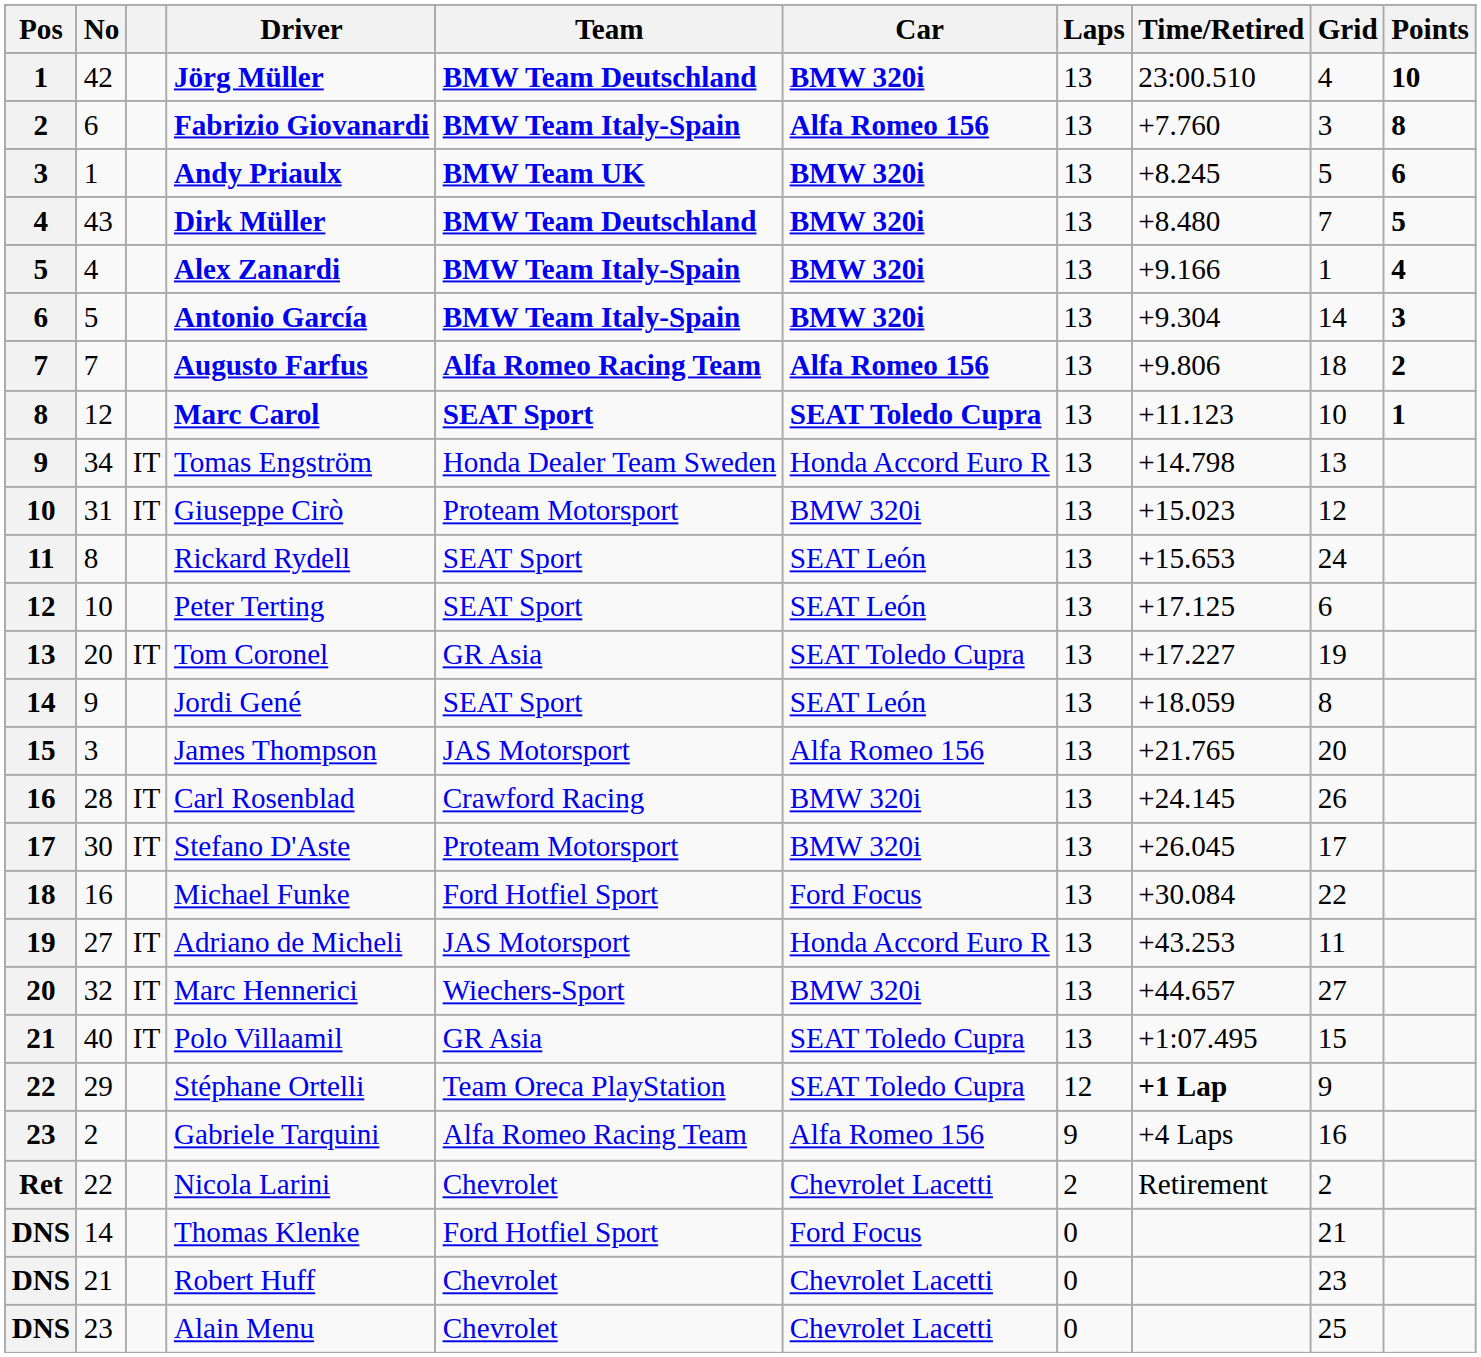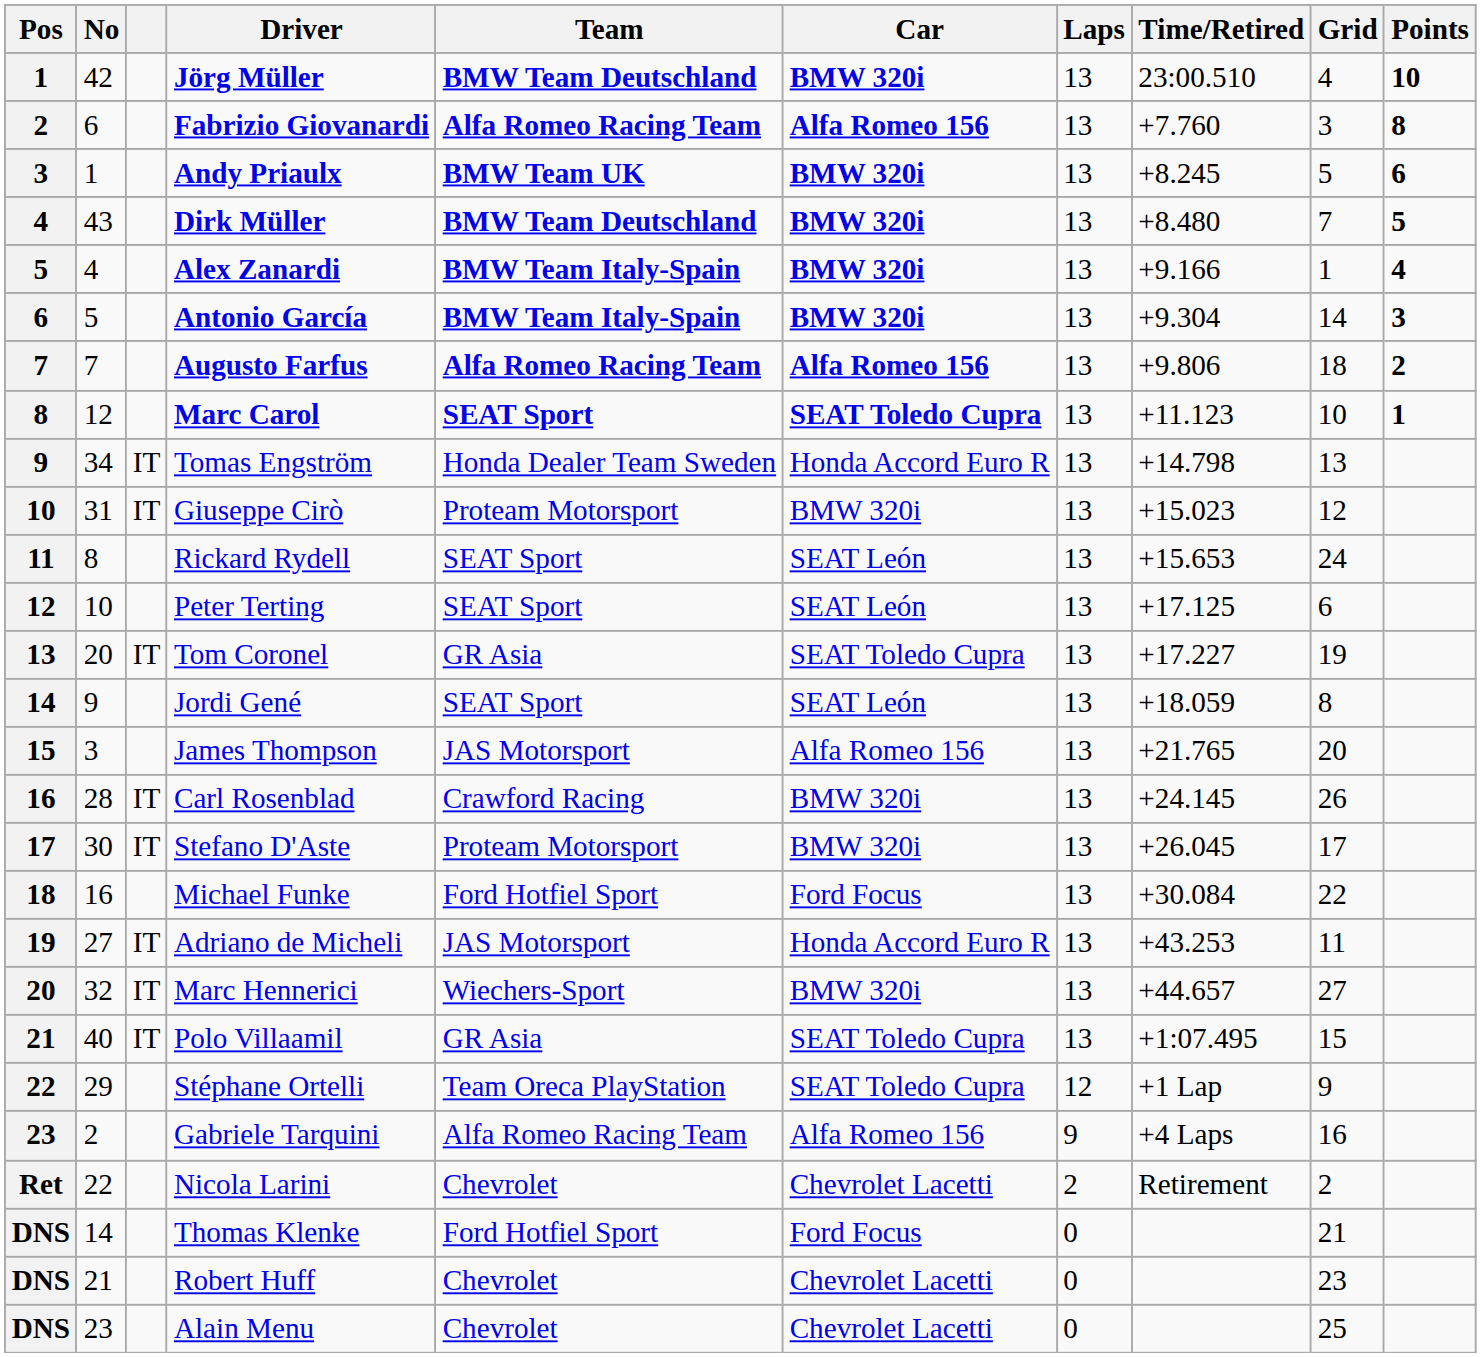 <table class="wikitable" style="font-size: 95%">
 <tr>
 <th>Pos</th>
 <th>No</th>
 <th></th>
 <th>Driver</th>
 <th>Team</th>
 <th>Car</th>
 <th>Laps</th>
 <th>Time/Retired</th>
 <th>Grid</th>
 <th>Points</th>
 </tr>
 <tr>
 <th>1</th>
 <td>42</td>
 <td></td>
 <td> <strong><a href='#'>Jörg Müller</a></strong></td>
 <td><strong><a href='#'>BMW Team Deutschland</a></strong></td>
 <td><strong><a href='#'>BMW 320i</a></strong></td>
 <td>13</td>
 <td>23:00.510</td>
 <td>4</td>
 <td><strong>10</strong></td>
 </tr>
 <tr>
 <th>2</th>
 <td>6</td>
 <td></td>
 <td> <strong><a href='#'>Fabrizio Giovanardi</a></strong></td>
-<td><strong><a href='#'>BMW Team Italy-Spain</a></strong></td>
+<td><strong><a href='#'>Alfa Romeo Racing Team</a></strong></td>
 <td><strong><a href='#'>Alfa Romeo 156</a></strong></td>
 <td>13</td>
 <td>+7.760</td>
 <td>3</td>
 <td><strong>8</strong></td>
 </tr>
 <tr>
 <th>3</th>
 <td>1</td>
 <td></td>
 <td> <strong><a href='#'>Andy Priaulx</a></strong></td>
 <td><strong><a href='#'>BMW Team UK</a></strong></td>
 <td><strong><a href='#'>BMW 320i</a></strong></td>
 <td>13</td>
 <td>+8.245</td>
 <td>5</td>
 <td><strong>6</strong></td>
 </tr>
 <tr>
 <th>4</th>
 <td>43</td>
 <td></td>
 <td> <strong><a href='#'>Dirk Müller</a></strong></td>
 <td><strong><a href='#'>BMW Team Deutschland</a></strong></td>
 <td><strong><a href='#'>BMW 320i</a></strong></td>
 <td>13</td>
 <td>+8.480</td>
 <td>7</td>
 <td><strong>5</strong></td>
 </tr>
 <tr>
 <th>5</th>
 <td>4</td>
 <td></td>
 <td> <strong><a href='#'>Alex Zanardi</a></strong></td>
 <td><strong><a href='#'>BMW Team Italy-Spain</a></strong></td>
 <td><strong><a href='#'>BMW 320i</a></strong></td>
 <td>13</td>
 <td>+9.166</td>
 <td>1</td>
 <td><strong>4</strong></td>
 </tr>
 <tr>
 <th>6</th>
 <td>5</td>
 <td></td>
 <td> <strong><a href='#'>Antonio García</a></strong></td>
 <td><strong><a href='#'>BMW Team Italy-Spain</a></strong></td>
 <td><strong><a href='#'>BMW 320i</a></strong></td>
 <td>13</td>
 <td>+9.304</td>
 <td>14</td>
 <td><strong>3</strong></td>
 </tr>
 <tr>
 <th>7</th>
 <td>7</td>
 <td></td>
 <td> <strong><a href='#'>Augusto Farfus</a></strong></td>
 <td><strong><a href='#'>Alfa Romeo Racing Team</a></strong></td>
 <td><strong><a href='#'>Alfa Romeo 156</a></strong></td>
 <td>13</td>
 <td>+9.806</td>
 <td>18</td>
 <td><strong>2</strong></td>
 </tr>
 <tr>
 <th>8</th>
 <td>12</td>
 <td></td>
 <td> <strong><a href='#'>Marc Carol</a></strong></td>
 <td><strong><a href='#'>SEAT Sport</a></strong></td>
 <td><strong><a href='#'>SEAT Toledo Cupra</a></strong></td>
 <td>13</td>
 <td>+11.123</td>
 <td>10</td>
 <td><strong>1</strong></td>
 </tr>
 <tr>
 <th>9</th>
 <td>34</td>
 <td>IT</td>
 <td> <a href='#'>Tomas Engström</a></td>
 <td><a href='#'>Honda Dealer Team Sweden</a></td>
 <td><a href='#'>Honda Accord Euro R</a></td>
 <td>13</td>
 <td>+14.798</td>
 <td>13</td>
 <td></td>
 </tr>
 <tr>
 <th>10</th>
 <td>31</td>
 <td>IT</td>
 <td>  <a href='#'>Giuseppe Cirò</a></td>
 <td><a href='#'>Proteam Motorsport</a></td>
 <td><a href='#'>BMW 320i</a></td>
 <td>13</td>
 <td>+15.023</td>
 <td>12</td>
 <td></td>
 </tr>
 <tr>
 <th>11</th>
 <td>8</td>
 <td></td>
 <td> <a href='#'>Rickard Rydell</a></td>
 <td><a href='#'>SEAT Sport</a></td>
 <td><a href='#'>SEAT León</a></td>
 <td>13</td>
 <td>+15.653</td>
 <td>24</td>
 <td></td>
 </tr>
 <tr>
 <th>12</th>
 <td>10</td>
 <td></td>
 <td> <a href='#'>Peter Terting</a></td>
 <td><a href='#'>SEAT Sport</a></td>
 <td><a href='#'>SEAT León</a></td>
 <td>13</td>
 <td>+17.125</td>
 <td>6</td>
 <td></td>
 </tr>
 <tr>
 <th>13</th>
 <td>20</td>
 <td>IT</td>
 <td> <a href='#'>Tom Coronel</a></td>
 <td><a href='#'>GR Asia</a></td>
 <td><a href='#'>SEAT Toledo Cupra</a></td>
 <td>13</td>
 <td>+17.227</td>
 <td>19</td>
 <td></td>
 </tr>
 <tr>
 <th>14</th>
 <td>9</td>
 <td></td>
 <td> <a href='#'>Jordi Gené</a></td>
 <td><a href='#'>SEAT Sport</a></td>
 <td><a href='#'>SEAT León</a></td>
 <td>13</td>
 <td>+18.059</td>
 <td>8</td>
 <td></td>
 </tr>
 <tr>
 <th>15</th>
 <td>3</td>
 <td></td>
 <td> <a href='#'>James Thompson</a></td>
 <td><a href='#'>JAS Motorsport</a></td>
 <td><a href='#'>Alfa Romeo 156</a></td>
 <td>13</td>
 <td>+21.765</td>
 <td>20</td>
 <td></td>
 </tr>
 <tr>
 <th>16</th>
 <td>28</td>
 <td>IT</td>
 <td> <a href='#'>Carl Rosenblad</a></td>
 <td><a href='#'>Crawford Racing</a></td>
 <td><a href='#'>BMW 320i</a></td>
 <td>13</td>
 <td>+24.145</td>
 <td>26</td>
 <td></td>
 </tr>
 <tr>
 <th>17</th>
 <td>30</td>
 <td>IT</td>
 <td> <a href='#'>Stefano D'Aste</a></td>
 <td><a href='#'>Proteam Motorsport</a></td>
 <td><a href='#'>BMW 320i</a></td>
 <td>13</td>
 <td>+26.045</td>
 <td>17</td>
 <td></td>
 </tr>
 <tr>
 <th>18</th>
 <td>16</td>
 <td></td>
 <td> <a href='#'>Michael Funke</a></td>
 <td><a href='#'>Ford Hotfiel Sport</a></td>
 <td><a href='#'>Ford Focus</a></td>
 <td>13</td>
 <td>+30.084</td>
 <td>22</td>
 <td></td>
 </tr>
 <tr>
 <th>19</th>
 <td>27</td>
 <td>IT</td>
 <td> <a href='#'>Adriano de Micheli</a></td>
 <td><a href='#'>JAS Motorsport</a></td>
 <td><a href='#'>Honda Accord Euro R</a></td>
 <td>13</td>
 <td>+43.253</td>
 <td>11</td>
 <td></td>
 </tr>
 <tr>
 <th>20</th>
 <td>32</td>
 <td>IT</td>
 <td> <a href='#'>Marc Hennerici</a></td>
 <td><a href='#'>Wiechers-Sport</a></td>
 <td><a href='#'>BMW 320i</a></td>
 <td>13</td>
 <td>+44.657</td>
 <td>27</td>
 <td></td>
 </tr>
 <tr>
 <th>21</th>
 <td>40</td>
 <td>IT</td>
 <td> <a href='#'>Polo Villaamil</a></td>
 <td><a href='#'>GR Asia</a></td>
 <td><a href='#'>SEAT Toledo Cupra</a></td>
 <td>13</td>
 <td>+1:07.495</td>
 <td>15</td>
 <td></td>
 </tr>
 <tr>
 <th>22</th>
 <td>29</td>
 <td></td>
 <td> <a href='#'>Stéphane Ortelli</a></td>
 <td><a href='#'>Team Oreca PlayStation</a></td>
 <td><a href='#'>SEAT Toledo Cupra</a></td>
 <td>12</td>
-<td><strong>+1 Lap</strong></td>
+<td>+1 Lap</td>
 <td>9</td>
 <td></td>
 </tr>
 <tr>
 <th>23</th>
 <td>2</td>
 <td></td>
 <td> <a href='#'>Gabriele Tarquini</a></td>
 <td><a href='#'>Alfa Romeo Racing Team</a></td>
 <td><a href='#'>Alfa Romeo 156</a></td>
 <td>9</td>
 <td>+4 Laps</td>
 <td>16</td>
 <td></td>
 </tr>
 <tr>
 <th>Ret</th>
 <td>22</td>
 <td></td>
 <td> <a href='#'>Nicola Larini</a></td>
 <td><a href='#'>Chevrolet</a></td>
 <td><a href='#'>Chevrolet Lacetti</a></td>
 <td>2</td>
 <td>Retirement</td>
 <td>2</td>
 <td></td>
 </tr>
 <tr>
 <th>DNS</th>
 <td>14</td>
 <td></td>
 <td> <a href='#'>Thomas Klenke</a></td>
 <td><a href='#'>Ford Hotfiel Sport</a></td>
 <td><a href='#'>Ford Focus</a></td>
 <td>0</td>
 <td></td>
 <td>21</td>
 <td></td>
 </tr>
 <tr>
 <th>DNS</th>
 <td>21</td>
 <td></td>
 <td> <a href='#'>Robert Huff</a></td>
 <td><a href='#'>Chevrolet</a></td>
 <td><a href='#'>Chevrolet Lacetti</a></td>
 <td>0</td>
 <td></td>
 <td>23</td>
 <td></td>
 </tr>
 <tr>
 <th>DNS</th>
 <td>23</td>
 <td></td>
 <td> <a href='#'>Alain Menu</a></td>
 <td><a href='#'>Chevrolet</a></td>
 <td><a href='#'>Chevrolet Lacetti</a></td>
 <td>0</td>
 <td></td>
 <td>25</td>
 <td></td>
 </tr>
 </table>
